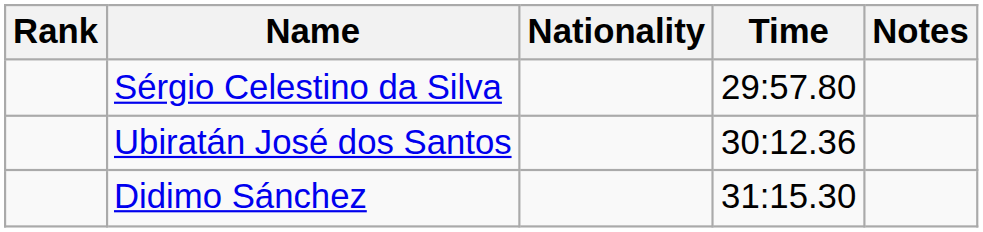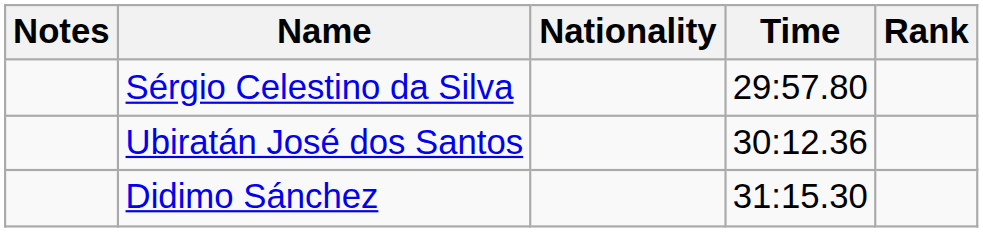 <table class="wikitable sortable" style="text-align:center">
 <tr>
-<th>Rank</th>
+<th>Notes</th>
 <th>Name</th>
 <th>Nationality</th>
 <th>Time</th>
-<th>Notes</th>
+<th>Rank</th>
 </tr>
 <tr>
 <td></td>
 <td align=left><a href='#'>Sérgio Celestino da Silva</a></td>
 <td align=left></td>
 <td>29:57.80</td>
 <td></td>
 </tr>
 <tr>
 <td></td>
 <td align=left><a href='#'>Ubiratán José dos Santos</a></td>
 <td align=left></td>
 <td>30:12.36</td>
 <td></td>
 </tr>
 <tr>
 <td></td>
 <td align=left><a href='#'>Didimo Sánchez</a></td>
 <td align=left></td>
 <td>31:15.30</td>
 <td></td>
 </tr>
 </table>
